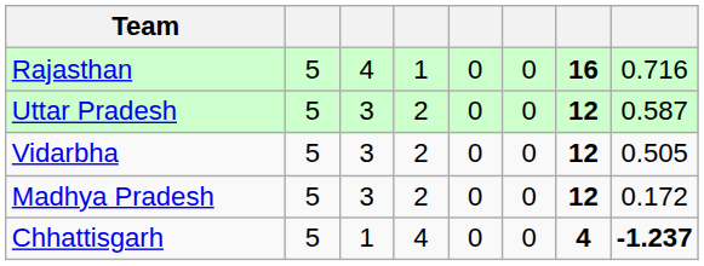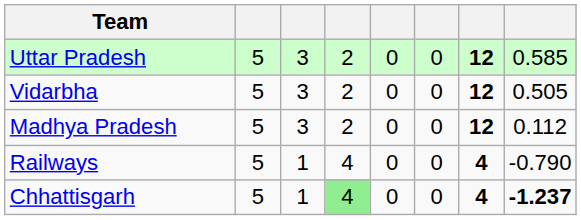 <table class="wikitable" style="text-align:center">
 <tr>
 <th style="width:160px">Team</th>
 <th style="width:25px"></th>
 <th style="width:25px"></th>
 <th style="width:25px"></th>
 <th style="width:25px"></th>
 <th style="width:25px"></th>
 <th style="width:25px"></th>
 <th style="width:25px"></th>
 </tr>
 <tr style="background:#cfc;">
-<td style="text-align:left"><a href='#'>Rajasthan</a></td>
-<td>5</td>
-<td>4</td>
-<td>1</td>
-<td>0</td>
-<td>0</td>
-<td><strong>16</strong></td>
-<td>0.716</td>
-</tr>
-<tr style="background:#cfc;">
 <td style="text-align:left"><a href='#'>Uttar Pradesh</a></td>
 <td>5</td>
 <td>3</td>
 <td>2</td>
 <td>0</td>
 <td>0</td>
 <td><strong>12</strong></td>
-<td>0.587</td>
+<td>0.585</td>
 </tr>
 <tr>
 <td style="text-align:left"><a href='#'>Vidarbha</a></td>
 <td>5</td>
 <td>3</td>
 <td>2</td>
 <td>0</td>
 <td>0</td>
 <td><strong>12</strong></td>
 <td>0.505</td>
 </tr>
 <tr>
 <td style="text-align:left"><a href='#'>Madhya Pradesh</a></td>
 <td>5</td>
 <td>3</td>
 <td>2</td>
 <td>0</td>
 <td>0</td>
 <td><strong>12</strong></td>
-<td>0.172</td>
+<td>0.112</td>
 </tr>
 <tr>
-<td style="text-align:left"><a href='#'>Chhattisgarh</a></td>
+<td style="text-align:left"><a href='#'>Railways</a></td>
 <td>5</td>
 <td>1</td>
 <td>4</td>
 <td>0</td>
 <td>0</td>
 <td><strong>4</strong></td>
+<td>-0.790</td>
+</tr>
+<tr>
+<td style="text-align:left"><a href='#'>Chhattisgarh</a></td>
+<td>5</td>
+<td>1</td>
+<td style="background: lightgreen;">4</td>
+<td>0</td>
+<td>0</td>
+<td><strong>4</strong></td>
 <td><strong>-1.237</strong></td>
 </tr>
 </table>
